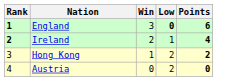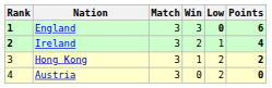 <table class="wikitable">
 <tr>
 <th width=20>Rank</th>
 <th width=150>Nation</th>
+<th width=20>Match</th>
 <th width=20>Win</th>
 <th width=20>Low</th>
 <th width=20>Points</th>
 </tr>
 <tr align="right" style="background:#ccffcc;">
 <td align="left"><strong>1</strong></td>
 <td align="left"> <a href='#'>England</a></td>
 <td>3</td>
+<td>3</td>
 <td><strong>0</strong></td>
 <td><strong>6</strong></td>
 </tr>
 <tr align="right" style="background:#ccffcc;">
 <td align="left"><strong>2</strong></td>
 <td align="left"> <a href='#'>Ireland</a></td>
+<td>3</td>
 <td>2</td>
 <td>1</td>
 <td><strong>4</strong></td>
 </tr>
 <tr align="right" style="background:#ffffcc;">
 <td align="left">3</td>
 <td align="left"> <a href='#'>Hong Kong</a></td>
+<td>3</td>
 <td>1</td>
 <td>2</td>
 <td><strong>2</strong></td>
 </tr>
 <tr align="right" style="background:#ffffcc;">
 <td align="left">4</td>
 <td align="left"> <a href='#'>Austria</a></td>
+<td>3</td>
 <td>0</td>
 <td>2</td>
 <td><strong>0</strong></td>
 </tr>
 </table>
